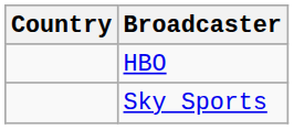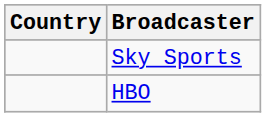 <table class="wikitable">
 <tr>
 <th align=center>Country</th>
 <th align=center>Broadcaster</th>
 </tr>
 <tr>
 <td></td>
-<td><a href='#'>HBO</a></td>
+<td><a href='#'>Sky Sports</a></td>
 </tr>
 <tr>
 <td></td>
-<td><a href='#'>Sky Sports</a></td>
+<td><a href='#'>HBO</a></td>
 </tr>
 </table>
